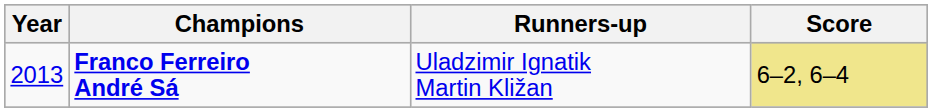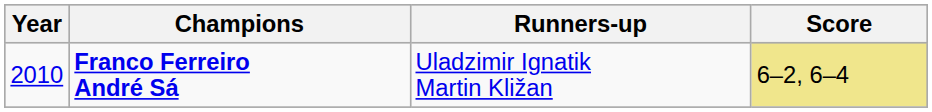 <table class="wikitable" style="font-size:90%">
 <tr>
 <th>Year</th>
 <th width="200">Champions</th>
 <th width="200">Runners-up</th>
 <th width="100">Score</th>
 </tr>
 <tr>
-<td><a href='#'>2013</a></td>
+<td><a href='#'>2010</a></td>
 <td> <strong><a href='#'>Franco Ferreiro</a></strong><br> <strong><a href='#'>André Sá</a></strong></td>
 <td> <a href='#'>Uladzimir Ignatik</a><br> <a href='#'>Martin Kližan</a></td>
 <td style="background: khaki;">6–2, 6–4</td>
 </tr>
 </table>
